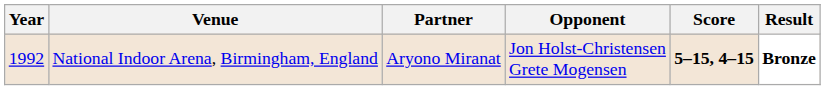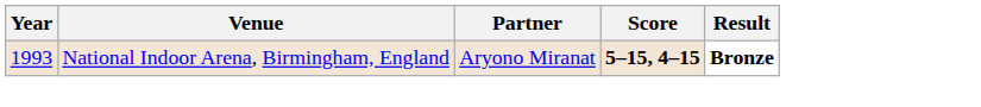 <table class="sortable wikitable" style="font-size: 90%;">
 <tr>
 <th>Year</th>
 <th>Venue</th>
 <th>Partner</th>
-<th>Opponent</th>
 <th>Score</th>
 <th>Result</th>
 </tr>
 <tr style="background:#F3E6D7">
-<td align="center"><a href='#'>1992</a></td>
+<td align="center"><a href='#'>1993</a></td>
 <td align="left"><a href='#'>National Indoor Arena</a>, <a href='#'>Birmingham, England</a></td>
 <td align="left"> <a href='#'>Aryono Miranat</a></td>
-<td align="left"> <a href='#'>Jon Holst-Christensen</a> <br>  <a href='#'>Grete Mogensen</a></td>
 <td align="left"><strong>5–15, 4–15</strong></td>
 <td style="text-align:left; background:white"> <strong>Bronze</strong></td>
 </tr>
 </table>
